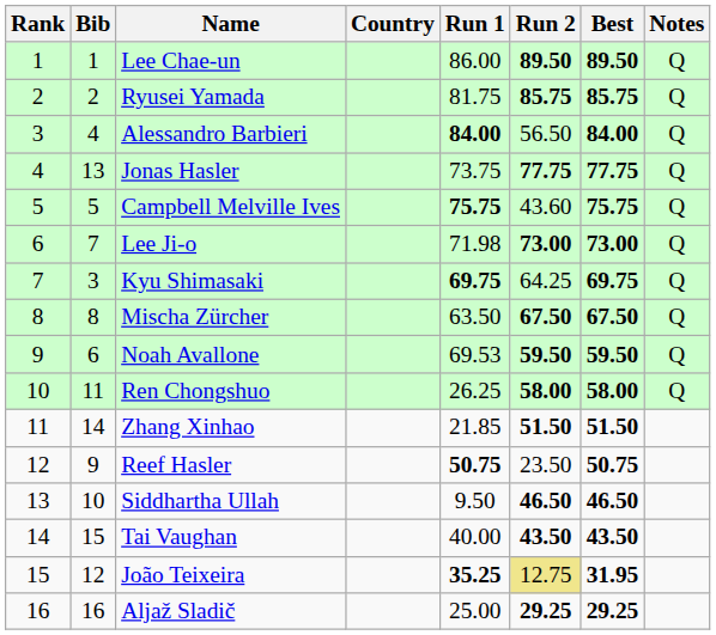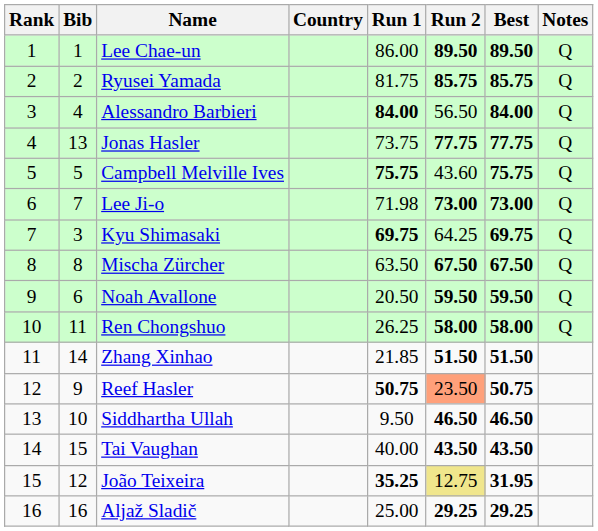 <table class="wikitable sortable" style="text-align:center">
 <tr>
 <th>Rank</th>
 <th>Bib</th>
 <th>Name</th>
 <th>Country</th>
 <th>Run 1</th>
 <th>Run 2</th>
 <th>Best</th>
 <th>Notes</th>
 </tr>
 <tr bgcolor=ccffcc>
 <td>1</td>
 <td>1</td>
 <td align=left><a href='#'>Lee Chae-un</a></td>
 <td align=left></td>
 <td>86.00</td>
 <td><strong>89.50</strong></td>
 <td><strong>89.50</strong></td>
 <td>Q</td>
 </tr>
 <tr bgcolor=ccffcc>
 <td>2</td>
 <td>2</td>
 <td align=left><a href='#'>Ryusei Yamada</a></td>
 <td align=left></td>
 <td>81.75</td>
 <td><strong>85.75</strong></td>
 <td><strong>85.75</strong></td>
 <td>Q</td>
 </tr>
 <tr bgcolor=ccffcc>
 <td>3</td>
 <td>4</td>
 <td align=left><a href='#'>Alessandro Barbieri</a></td>
 <td align=left></td>
 <td><strong>84.00</strong></td>
 <td>56.50</td>
 <td><strong>84.00</strong></td>
 <td>Q</td>
 </tr>
 <tr bgcolor=ccffcc>
 <td>4</td>
 <td>13</td>
 <td align=left><a href='#'>Jonas Hasler</a></td>
 <td align=left></td>
 <td>73.75</td>
 <td><strong>77.75</strong></td>
 <td><strong>77.75</strong></td>
 <td>Q</td>
 </tr>
 <tr bgcolor=ccffcc>
 <td>5</td>
 <td>5</td>
 <td align=left><a href='#'>Campbell Melville Ives</a></td>
 <td align=left></td>
 <td><strong>75.75</strong></td>
 <td>43.60</td>
 <td><strong>75.75</strong></td>
 <td>Q</td>
 </tr>
 <tr bgcolor=ccffcc>
 <td>6</td>
 <td>7</td>
 <td align=left><a href='#'>Lee Ji-o</a></td>
 <td align=left></td>
 <td>71.98</td>
 <td><strong>73.00</strong></td>
 <td><strong>73.00</strong></td>
 <td>Q</td>
 </tr>
 <tr bgcolor=ccffcc>
 <td>7</td>
 <td>3</td>
 <td align=left><a href='#'>Kyu Shimasaki</a></td>
 <td align=left></td>
 <td><strong>69.75</strong></td>
 <td>64.25</td>
 <td><strong>69.75</strong></td>
 <td>Q</td>
 </tr>
 <tr bgcolor=ccffcc>
 <td>8</td>
 <td>8</td>
 <td align=left><a href='#'>Mischa Zürcher</a></td>
 <td align=left></td>
 <td>63.50</td>
 <td><strong>67.50</strong></td>
 <td><strong>67.50</strong></td>
 <td>Q</td>
 </tr>
 <tr bgcolor=ccffcc>
 <td>9</td>
 <td>6</td>
 <td align=left><a href='#'>Noah Avallone</a></td>
 <td align=left></td>
-<td>69.53</td>
+<td>20.50</td>
 <td><strong>59.50</strong></td>
 <td><strong>59.50</strong></td>
 <td>Q</td>
 </tr>
 <tr bgcolor=ccffcc>
 <td>10</td>
 <td>11</td>
 <td align=left><a href='#'>Ren Chongshuo</a></td>
 <td align=left></td>
 <td>26.25</td>
 <td><strong>58.00</strong></td>
 <td><strong>58.00</strong></td>
 <td>Q</td>
 </tr>
 <tr>
 <td>11</td>
 <td>14</td>
 <td align=left><a href='#'>Zhang Xinhao</a></td>
 <td align=left></td>
 <td>21.85</td>
 <td><strong>51.50</strong></td>
 <td><strong>51.50</strong></td>
 <td></td>
 </tr>
 <tr>
 <td>12</td>
 <td>9</td>
 <td align=left><a href='#'>Reef Hasler</a></td>
 <td align=left></td>
 <td><strong>50.75</strong></td>
-<td>23.50</td>
+<td style="background: lightsalmon;">23.50</td>
 <td><strong>50.75</strong></td>
 <td></td>
 </tr>
 <tr>
 <td>13</td>
 <td>10</td>
 <td align=left><a href='#'>Siddhartha Ullah</a></td>
 <td align=left></td>
 <td>9.50</td>
 <td><strong>46.50</strong></td>
 <td><strong>46.50</strong></td>
 <td></td>
 </tr>
 <tr>
 <td>14</td>
 <td>15</td>
 <td align=left><a href='#'>Tai Vaughan</a></td>
 <td align=left></td>
 <td>40.00</td>
 <td><strong>43.50</strong></td>
 <td><strong>43.50</strong></td>
 <td></td>
 </tr>
 <tr>
 <td>15</td>
 <td>12</td>
 <td align=left><a href='#'>João Teixeira</a></td>
 <td align=left></td>
 <td><strong>35.25</strong></td>
 <td style="background: khaki;">12.75</td>
 <td><strong>31.95</strong></td>
 <td></td>
 </tr>
 <tr>
 <td>16</td>
 <td>16</td>
 <td align=left><a href='#'>Aljaž Sladič</a></td>
 <td align=left></td>
 <td>25.00</td>
 <td><strong>29.25</strong></td>
 <td><strong>29.25</strong></td>
 <td></td>
 </tr>
 </table>
